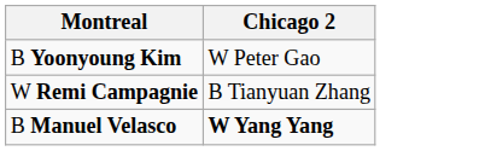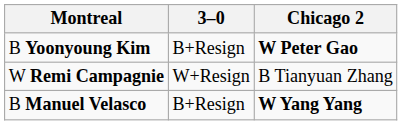 <table class="wikitable">
 <tr>
 <th>Montreal</th>
+<th>3–0</th>
 <th>Chicago 2</th>
 </tr>
 <tr>
 <td>B <strong>Yoonyoung Kim</strong></td>
-<td>W Peter Gao</td>
+<td>B+Resign</td>
+<td><strong>W Peter Gao</strong></td>
 </tr>
 <tr>
 <td>W <strong>Remi Campagnie</strong></td>
+<td>W+Resign</td>
 <td>B Tianyuan Zhang</td>
 </tr>
 <tr>
 <td>B <strong>Manuel Velasco</strong></td>
+<td>B+Resign</td>
 <td><strong>W Yang Yang</strong></td>
 </tr>
 </table>
